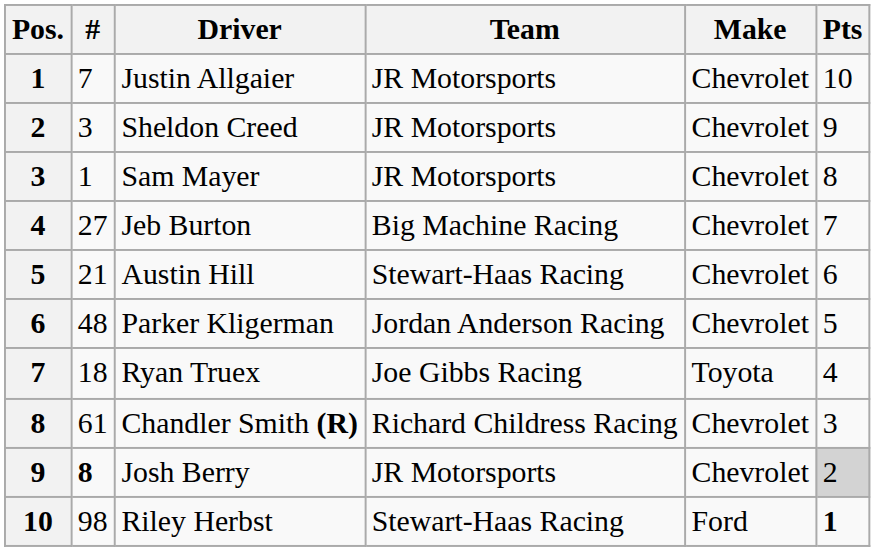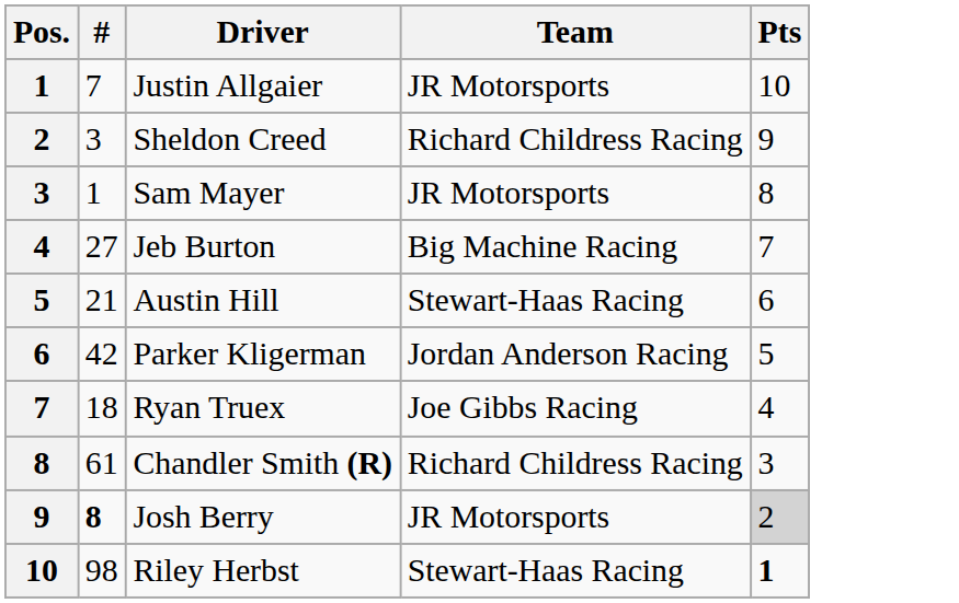 <table class="wikitable" style="font-size:95%">
 <tr>
 <th>Pos.</th>
 <th>#</th>
 <th>Driver</th>
 <th>Team</th>
-<th>Make</th>
 <th>Pts</th>
 </tr>
 <tr>
 <th>1</th>
 <td>7</td>
 <td>Justin Allgaier</td>
 <td>JR Motorsports</td>
-<td>Chevrolet</td>
 <td>10</td>
 </tr>
 <tr>
 <th>2</th>
 <td>3</td>
 <td>Sheldon Creed</td>
-<td>JR Motorsports</td>
-<td>Chevrolet</td>
+<td>Richard Childress Racing</td>
 <td>9</td>
 </tr>
 <tr>
 <th>3</th>
 <td>1</td>
 <td>Sam Mayer</td>
 <td>JR Motorsports</td>
-<td>Chevrolet</td>
 <td>8</td>
 </tr>
 <tr>
 <th>4</th>
 <td>27</td>
 <td>Jeb Burton</td>
 <td>Big Machine Racing</td>
-<td>Chevrolet</td>
 <td>7</td>
 </tr>
 <tr>
 <th>5</th>
 <td>21</td>
 <td>Austin Hill</td>
 <td>Stewart-Haas Racing</td>
-<td>Chevrolet</td>
 <td>6</td>
 </tr>
 <tr>
 <th>6</th>
-<td>48</td>
+<td>42</td>
 <td>Parker Kligerman</td>
 <td>Jordan Anderson Racing</td>
-<td>Chevrolet</td>
 <td>5</td>
 </tr>
 <tr>
 <th>7</th>
 <td>18</td>
 <td>Ryan Truex</td>
 <td>Joe Gibbs Racing</td>
-<td>Toyota</td>
 <td>4</td>
 </tr>
 <tr>
 <th>8</th>
 <td>61</td>
 <td>Chandler Smith <strong>(R)</strong></td>
 <td>Richard Childress Racing</td>
-<td>Chevrolet</td>
 <td>3</td>
 </tr>
 <tr>
 <th>9</th>
 <td><strong>8</strong></td>
 <td>Josh Berry</td>
 <td>JR Motorsports</td>
-<td>Chevrolet</td>
 <td style="background: lightgrey;">2</td>
 </tr>
 <tr>
 <th>10</th>
 <td>98</td>
 <td>Riley Herbst</td>
 <td>Stewart-Haas Racing</td>
-<td>Ford</td>
 <td><strong>1</strong></td>
 </tr>
 </table>
